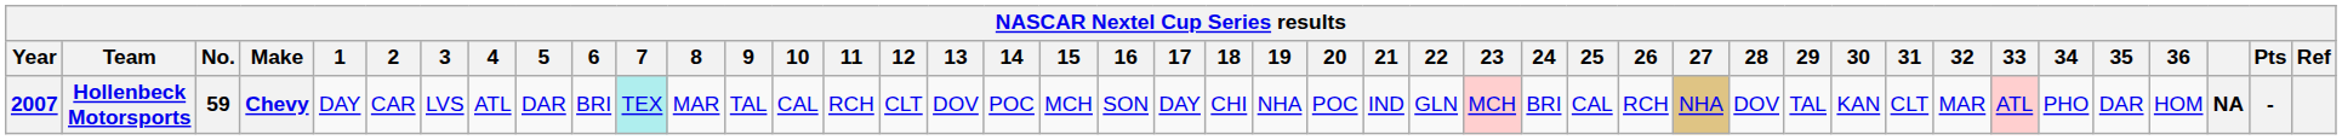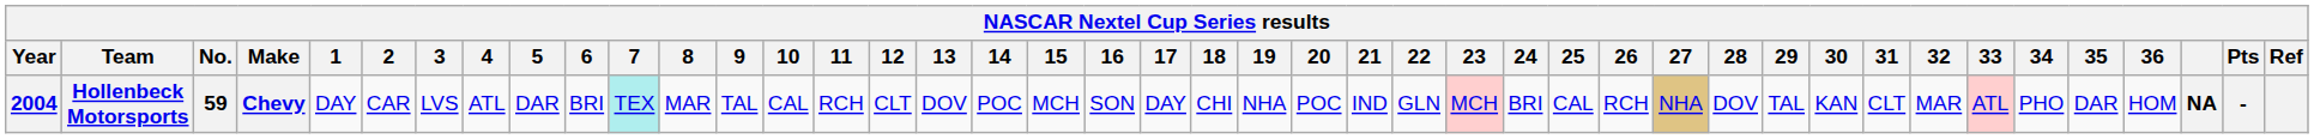 <table class="wikitable" style="text-align:center; font-size:75%">
 <tr>
 <th colspan=45><a href='#'>NASCAR Nextel Cup Series</a> results</th>
 </tr>
 <tr>
 <th>Year</th>
 <th>Team</th>
 <th>No.</th>
 <th>Make</th>
 <th>1</th>
 <th>2</th>
 <th>3</th>
 <th>4</th>
 <th>5</th>
 <th>6</th>
 <th>7</th>
 <th>8</th>
 <th>9</th>
 <th>10</th>
 <th>11</th>
 <th>12</th>
 <th>13</th>
 <th>14</th>
 <th>15</th>
 <th>16</th>
 <th>17</th>
 <th>18</th>
 <th>19</th>
 <th>20</th>
 <th>21</th>
 <th>22</th>
 <th>23</th>
 <th>24</th>
 <th>25</th>
 <th>26</th>
 <th>27</th>
 <th>28</th>
 <th>29</th>
 <th>30</th>
 <th>31</th>
 <th>32</th>
 <th>33</th>
 <th>34</th>
 <th>35</th>
 <th>36</th>
 <th></th>
 <th>Pts</th>
 <th>Ref</th>
 </tr>
 <tr>
-<th><a href='#'>2007</a></th>
+<th><a href='#'>2004</a></th>
 <th><a href='#'>Hollenbeck Motorsports</a></th>
 <th>59</th>
 <th><a href='#'>Chevy</a></th>
 <td><a href='#'>DAY</a></td>
 <td><a href='#'>CAR</a></td>
 <td><a href='#'>LVS</a></td>
 <td><a href='#'>ATL</a></td>
 <td><a href='#'>DAR</a></td>
 <td><a href='#'>BRI</a></td>
 <td style="background: paleturquoise;"><a href='#'>TEX</a></td>
 <td><a href='#'>MAR</a></td>
 <td><a href='#'>TAL</a></td>
 <td><a href='#'>CAL</a></td>
 <td><a href='#'>RCH</a></td>
 <td><a href='#'>CLT</a></td>
 <td><a href='#'>DOV</a></td>
 <td><a href='#'>POC</a></td>
 <td><a href='#'>MCH</a></td>
 <td><a href='#'>SON</a></td>
 <td><a href='#'>DAY</a></td>
 <td><a href='#'>CHI</a></td>
 <td><a href='#'>NHA</a></td>
 <td><a href='#'>POC</a></td>
 <td><a href='#'>IND</a></td>
 <td><a href='#'>GLN</a></td>
 <td style="background:#FFCFCF;"><a href='#'>MCH</a><br></td>
 <td><a href='#'>BRI</a></td>
 <td><a href='#'>CAL</a></td>
 <td><a href='#'>RCH</a></td>
 <td style="background:#DFC484;"><a href='#'>NHA</a><br></td>
 <td><a href='#'>DOV</a></td>
 <td><a href='#'>TAL</a></td>
 <td><a href='#'>KAN</a></td>
 <td><a href='#'>CLT</a></td>
 <td><a href='#'>MAR</a></td>
 <td style="background:#FFCFCF;"><a href='#'>ATL</a><br></td>
 <td><a href='#'>PHO</a></td>
 <td><a href='#'>DAR</a></td>
 <td><a href='#'>HOM</a></td>
 <th>NA</th>
 <th>-</th>
 <th></th>
 </tr>
 </table>
